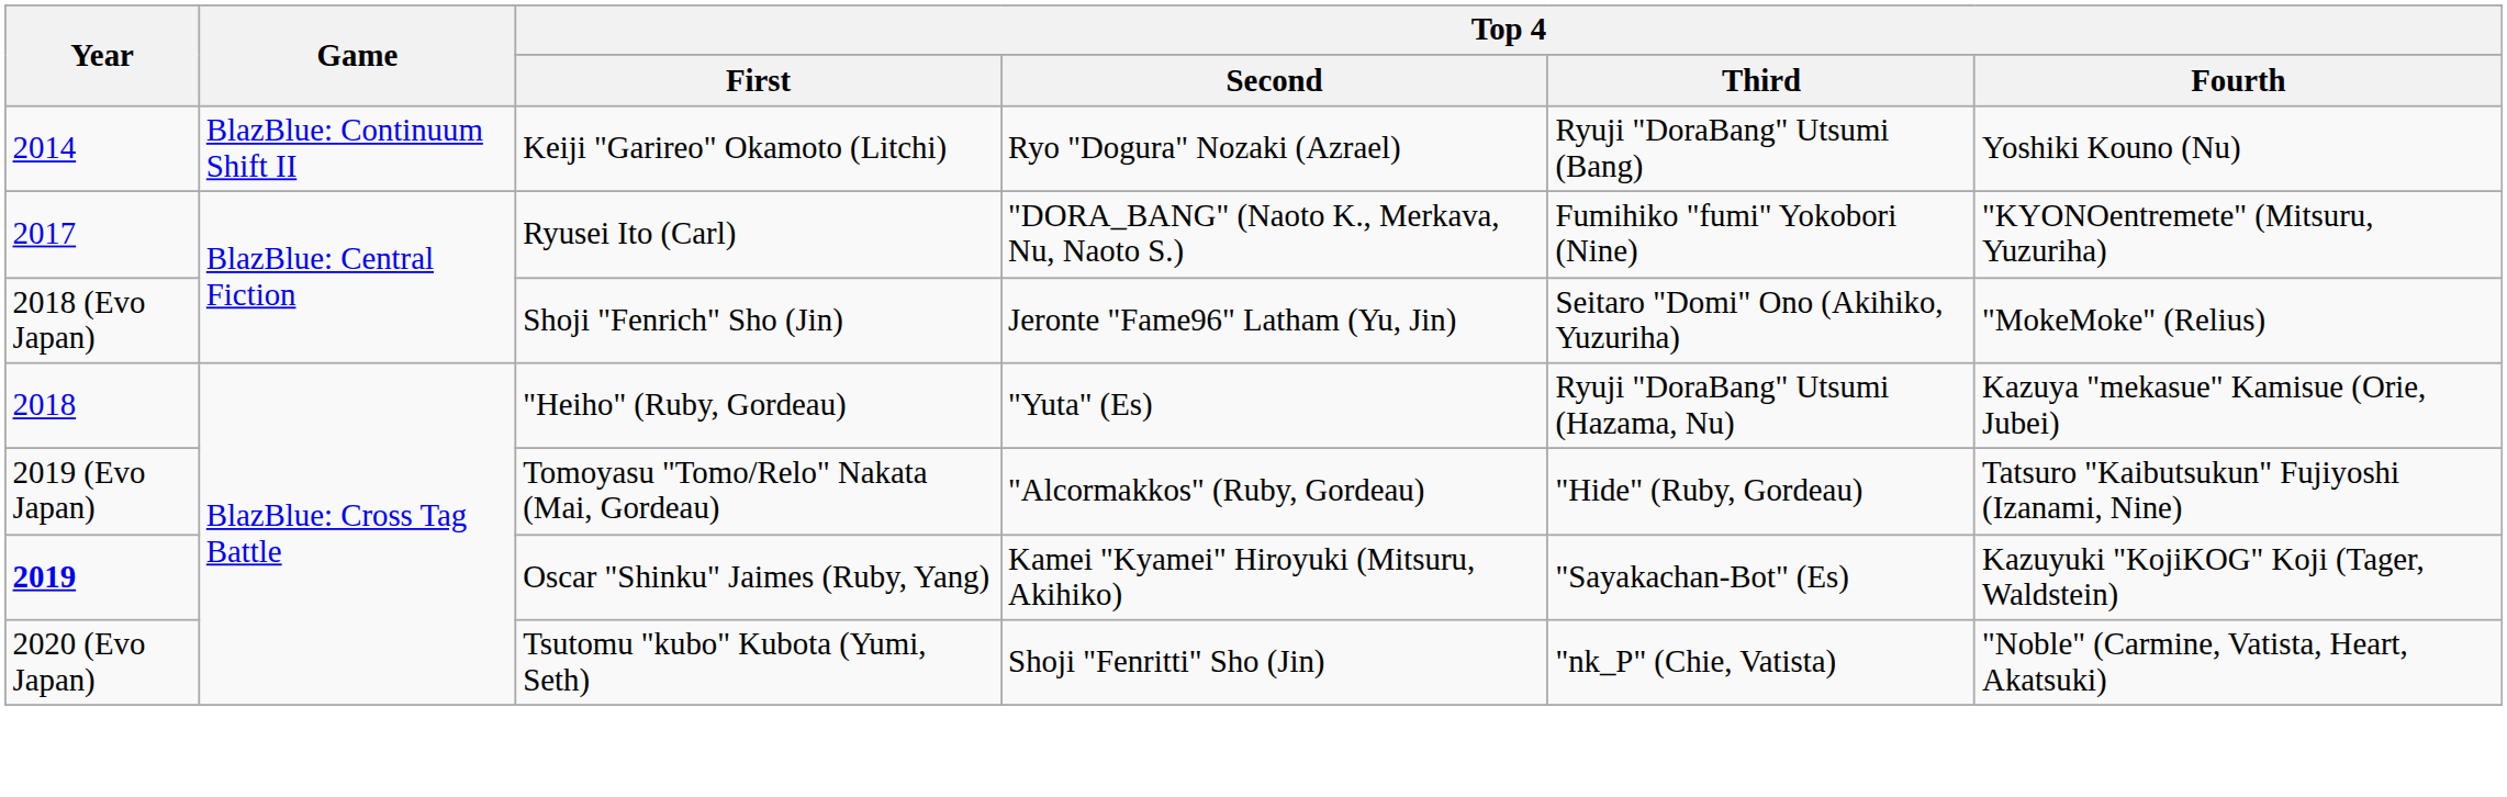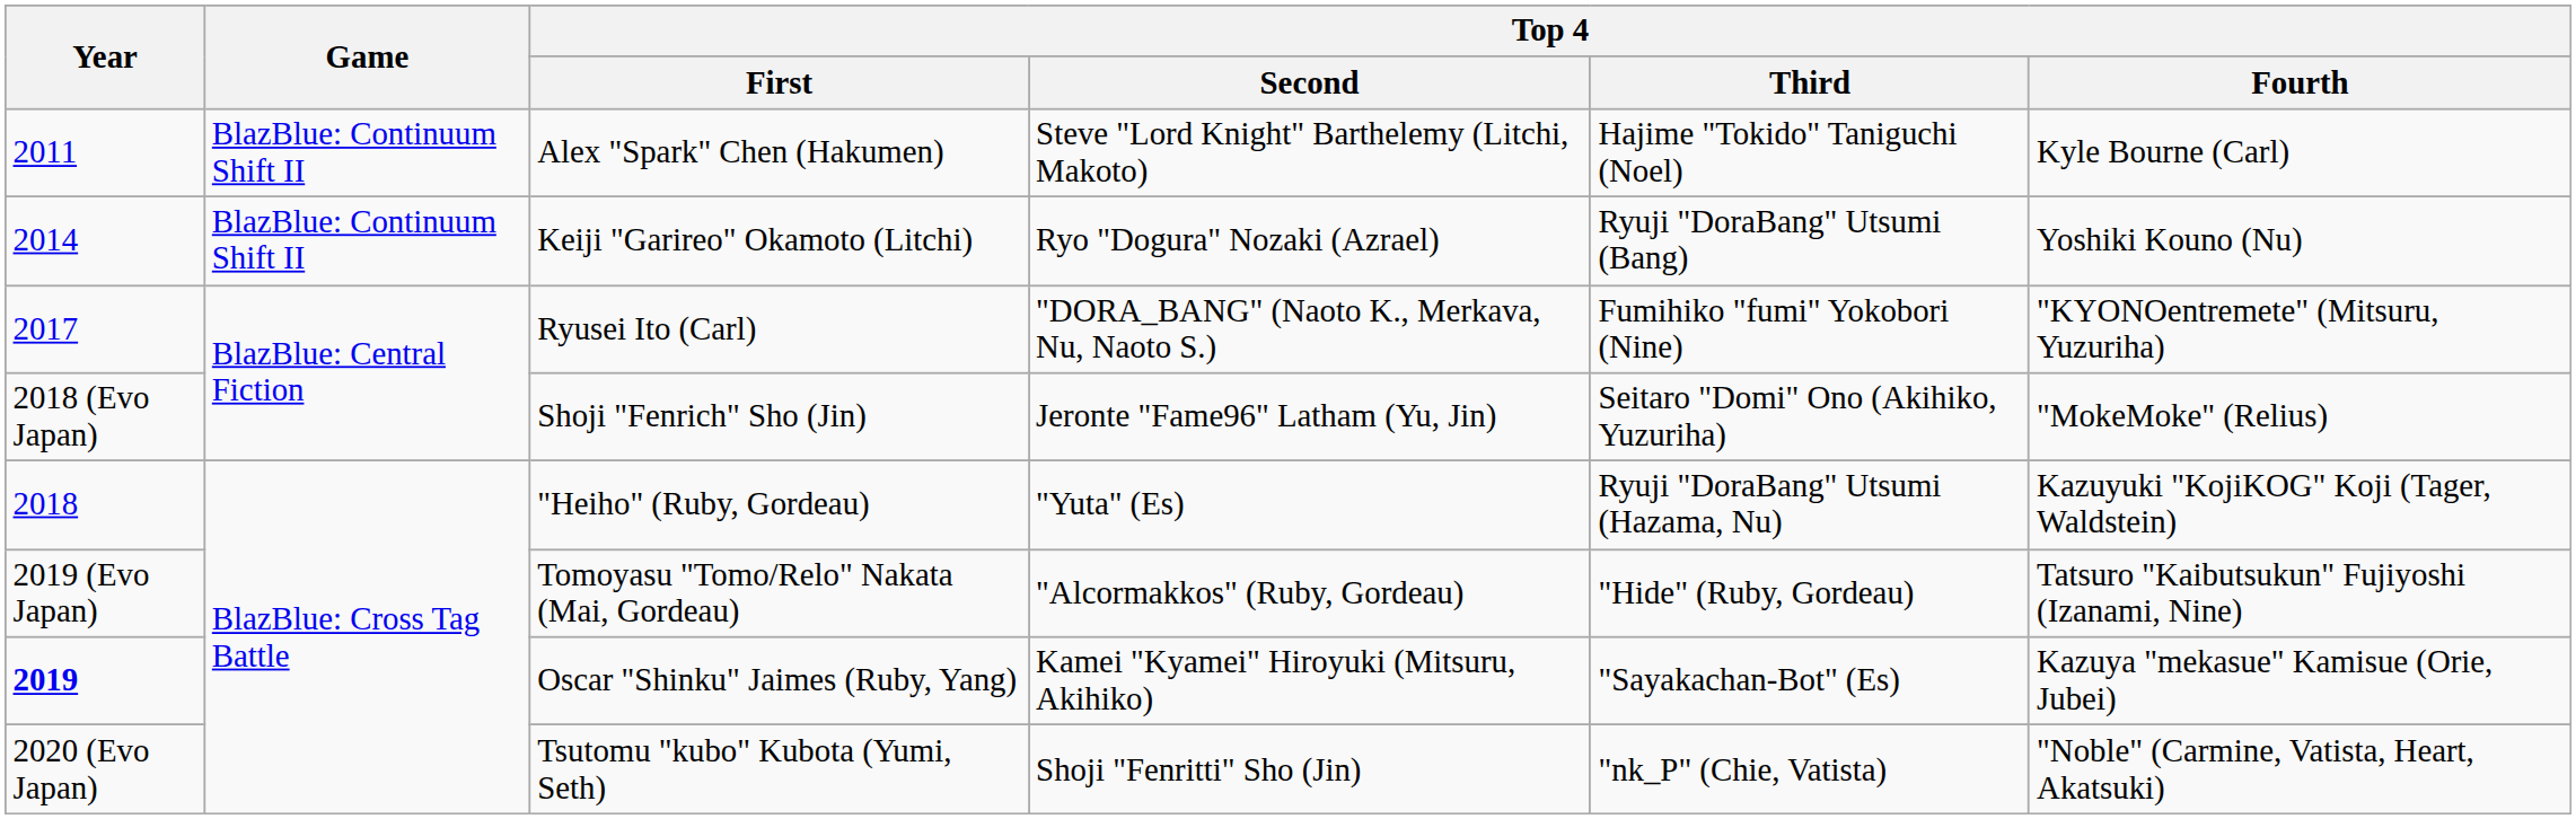 <table class="wikitable sortable" width=100%>
 <tr>
 <th rowspan=2>Year</th>
 <th rowspan=2>Game</th>
 <th colspan=4>Top 4</th>
 </tr>
 <tr>
 <th>First</th>
 <th>Second</th>
 <th>Third</th>
 <th>Fourth</th>
+</tr>
+<tr>
+<td><a href='#'>2011</a></td>
+<td><a href='#'>BlazBlue: Continuum Shift II</a></td>
+<td> Alex "Spark" Chen (Hakumen)</td>
+<td> Steve "Lord Knight" Barthelemy (Litchi, Makoto)</td>
+<td> Hajime "Tokido" Taniguchi (Noel)</td>
+<td> Kyle Bourne (Carl)</td>
 </tr>
 <tr>
 <td><a href='#'>2014</a></td>
 <td><a href='#'>BlazBlue: Continuum Shift II</a></td>
 <td> Keiji "Garireo" Okamoto (Litchi)</td>
 <td> Ryo "Dogura" Nozaki (Azrael)</td>
 <td> Ryuji "DoraBang" Utsumi (Bang)</td>
 <td> Yoshiki Kouno (Nu)</td>
 </tr>
 <tr>
 <td><a href='#'>2017</a></td>
 <td rowspan="2"><a href='#'>BlazBlue: Central Fiction</a></td>
 <td> Ryusei Ito (Carl)</td>
 <td> "DORA_BANG" (Naoto K., Merkava, Nu, Naoto S.)</td>
 <td> Fumihiko "fumi" Yokobori (Nine)</td>
 <td> "KYONOentremete" (Mitsuru, Yuzuriha)</td>
 </tr>
 <tr>
 <td>2018 (Evo Japan)</td>
 <td> Shoji "Fenrich" Sho (Jin)</td>
 <td> Jeronte "Fame96" Latham (Yu, Jin)</td>
 <td> Seitaro "Domi" Ono (Akihiko, Yuzuriha)</td>
 <td> "MokeMoke" (Relius)</td>
 </tr>
 <tr>
 <td><a href='#'>2018</a></td>
 <td rowspan="4"><a href='#'>BlazBlue: Cross Tag Battle</a></td>
 <td> "Heiho" (Ruby, Gordeau)</td>
 <td> "Yuta" (Es)</td>
 <td> Ryuji "DoraBang" Utsumi (Hazama, Nu)</td>
-<td> Kazuya "mekasue" Kamisue (Orie, Jubei)</td>
+<td> Kazuyuki "KojiKOG" Koji (Tager, Waldstein)</td>
 </tr>
 <tr>
 <td>2019 (Evo Japan)</td>
 <td> Tomoyasu "Tomo/Relo" Nakata (Mai, Gordeau)</td>
 <td> "Alcormakkos" (Ruby, Gordeau)</td>
 <td> "Hide" (Ruby, Gordeau)</td>
 <td> Tatsuro "Kaibutsukun" Fujiyoshi (Izanami, Nine)</td>
 </tr>
 <tr>
 <td><strong><a href='#'>2019</a></strong></td>
 <td> Oscar "Shinku" Jaimes (Ruby, Yang)</td>
 <td> Kamei "Kyamei" Hiroyuki (Mitsuru, Akihiko)</td>
 <td> "Sayakachan-Bot" (Es)</td>
-<td> Kazuyuki "KojiKOG" Koji (Tager, Waldstein)</td>
+<td> Kazuya "mekasue" Kamisue (Orie, Jubei)</td>
 </tr>
 <tr>
 <td>2020 (Evo Japan)</td>
 <td> Tsutomu "kubo" Kubota (Yumi, Seth)</td>
 <td> Shoji "Fenritti" Sho (Jin)</td>
 <td> "nk_P" (Chie, Vatista)</td>
 <td> "Noble" (Carmine, Vatista, Heart, Akatsuki)</td>
 </tr>
 </table>
